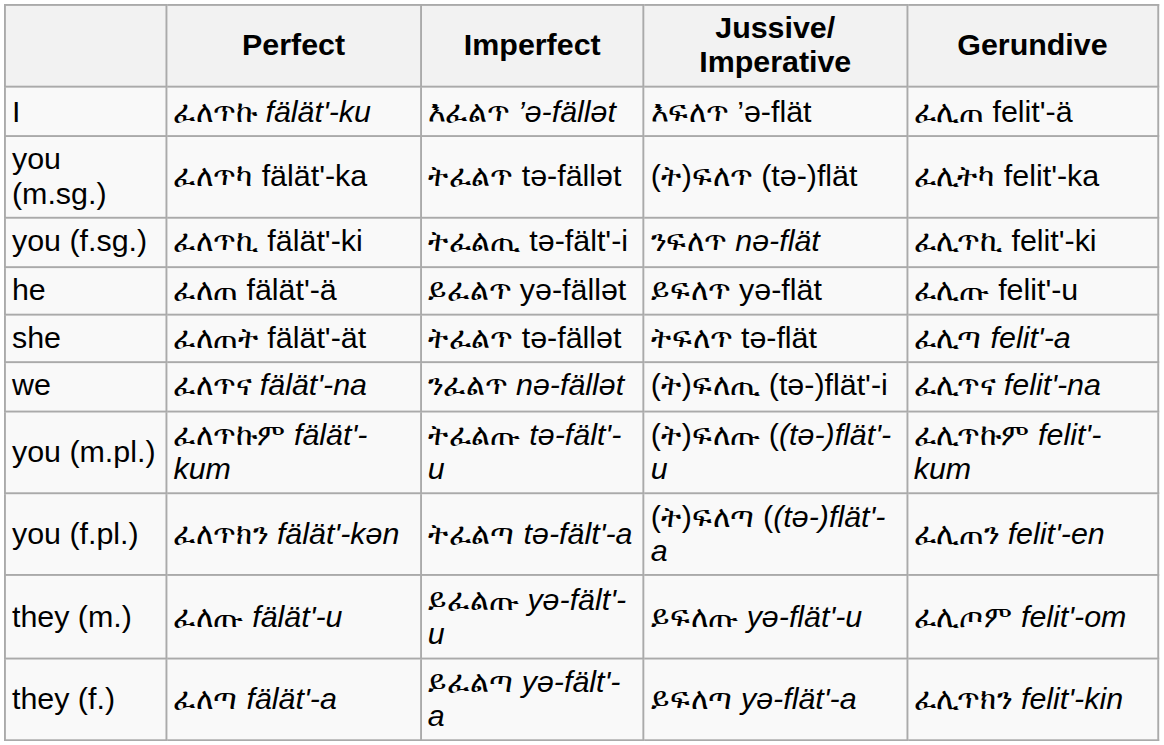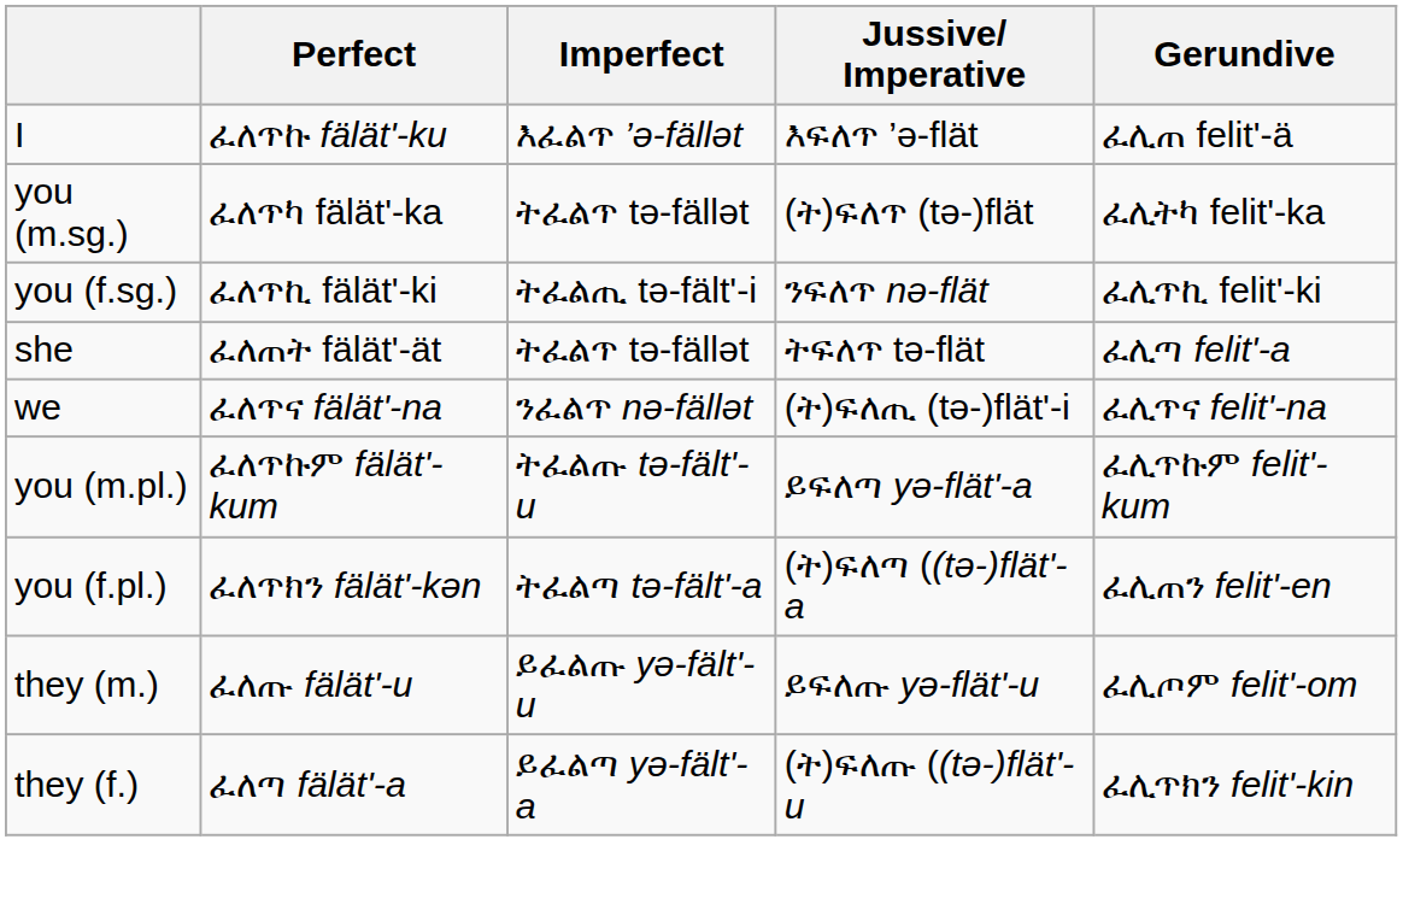 <table class="wikitable">
 <tr>
 <th></th>
 <th>Perfect</th>
 <th>Imperfect</th>
 <th>Jussive/<br>Imperative</th>
 <th>Gerundive</th>
 </tr>
 <tr>
 <td>I</td>
 <td>ፈለጥኩ <em>fälät'-ku</em></td>
 <td>እፈልጥ <em>’ǝ-fällǝt<strong></td>
 <td>እፍለጥ </em>’ǝ-flät<em></td>
 <td>ፈሊጠ </em>felit'-ä<em></td>
 </tr>
 <tr>
 <td>you (m.sg.)</td>
 <td>ፈለጥካ </em>fälät'-ka<em></td>
 <td>ትፈልጥ </em>tǝ-fällǝt<em></td>
 <td>(ት)ፍለጥ </em>(tǝ-)flät<em></td>
 <td>ፈሊትካ </em>felit'-ka<em></td>
 </tr>
 <tr>
 <td>you (f.sg.)</td>
 <td>ፈለጥኪ </em>fälät'-ki<em></td>
 <td>ትፈልጢ </em>tǝ-fält'-i<em></td>
 <td>ንፍለጥ <em>nǝ-flät</em></td>
 <td>ፈሊጥኪ </em>felit'-ki<em></td>
 </tr>
 <tr>
-<td>he</td>
-<td>ፈለጠ </em>fälät'-ä<em></td>
-<td>ይፈልጥ </em>yǝ-fällǝt<em></td>
-<td>ይፍለጥ </em>yǝ-flät<em></td>
-<td>ፈሊጡ </em>felit'-u<em></td>
-</tr>
-<tr>
 <td>she</td>
 <td>ፈለጠት </em>fälät'-ät<em></td>
 <td>ትፈልጥ </em>tǝ-fällǝt<em></td>
 <td>ትፍለጥ </em>tǝ-flät</strong></td>
 <td>ፈሊጣ <em>felit'-a</em></td>
 </tr>
 <tr>
 <td>we</td>
 <td>ፈለጥና <em>fälät'-na</em></td>
 <td>ንፈልጥ <em>nǝ-fällǝt</em></td>
 <td>(ት)ፍለጢ </em>(tǝ-)flät'-i<em></td>
 <td>ፈሊጥና <em>felit'-na</em></td>
 </tr>
 <tr>
 <td>you (m.pl.)</td>
 <td>ፈለጥኩም <em>fälät'-kum</em></td>
 <td>ትፈልጡ <em>tǝ-fält'-u</em></td>
-<td>(ት)ፍለጡ (<em>(tǝ-)flät'-u</em></td>
+<td>ይፍለጣ <em>yǝ-flät'-a</em></td>
 <td>ፈሊጥኩም <em>felit'-kum</em></td>
 </tr>
 <tr>
 <td>you (f.pl.)</td>
 <td>ፈለጥክን <em>fälät'-kǝn</em></td>
 <td>ትፈልጣ <em>tǝ-fält'-a</em></td>
 <td>(ት)ፍለጣ (<em>(tǝ-)flät'-a</em></td>
 <td>ፈሊጠን <em>felit'-en</em></td>
 </tr>
 <tr>
 <td>they (m.)</td>
 <td>ፈለጡ <em>fälät'-u</em></td>
 <td>ይፈልጡ <em>yǝ-fält'-u</em></td>
 <td>ይፍለጡ <em>yǝ-flät'-u</em></td>
 <td>ፈሊጦም <em>felit'-om</em></td>
 </tr>
 <tr>
 <td>they (f.)</td>
 <td>ፈለጣ <em>fälät'-a</em></td>
 <td>ይፈልጣ <em>yǝ-fält'-a</em></td>
-<td>ይፍለጣ <em>yǝ-flät'-a</em></td>
+<td>(ት)ፍለጡ (<em>(tǝ-)flät'-u</em></td>
 <td>ፈሊጥክን <em>felit'-kin</em></td>
 </tr>
 </table>
